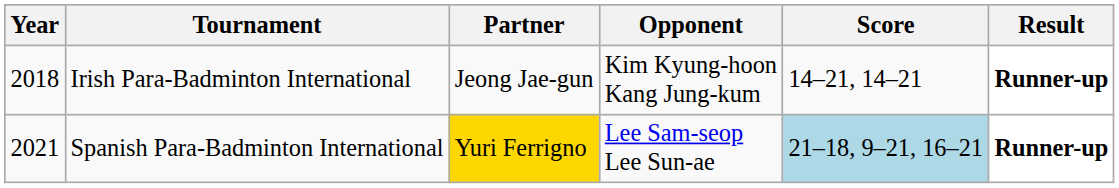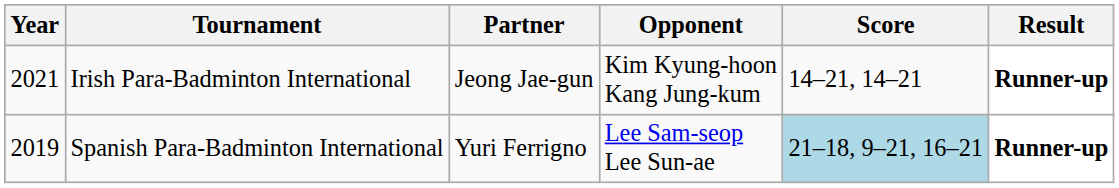 <table class="sortable wikitable" style="font-size: 90%;">
 <tr>
 <th>Year</th>
 <th>Tournament</th>
 <th>Partner</th>
 <th>Opponent</th>
 <th>Score</th>
 <th>Result</th>
 </tr>
 <tr>
-<td align="center">2018</td>
+<td align="center">2021</td>
 <td align="left">Irish Para-Badminton International</td>
 <td align="left"> Jeong Jae-gun</td>
 <td align="left"> Kim Kyung-hoon<br>  Kang Jung-kum</td>
 <td align="left">14–21, 14–21</td>
 <td style="text-align:left; background:white"> <strong>Runner-up</strong></td>
 </tr>
 <tr>
-<td align="center">2021</td>
+<td align="center">2019</td>
 <td align="left">Spanish Para-Badminton International</td>
-<td align="left" style="background: gold;"> Yuri Ferrigno</td>
+<td align="left"> Yuri Ferrigno</td>
 <td align="left"> <a href='#'>Lee Sam-seop</a><br>  Lee Sun-ae</td>
 <td align="left" style="background: lightblue;">21–18, 9–21, 16–21</td>
 <td style="text-align:left; background:white"> <strong>Runner-up</strong></td>
 </tr>
 </table>
